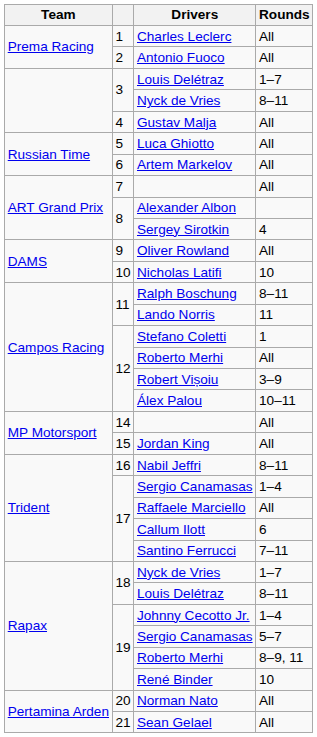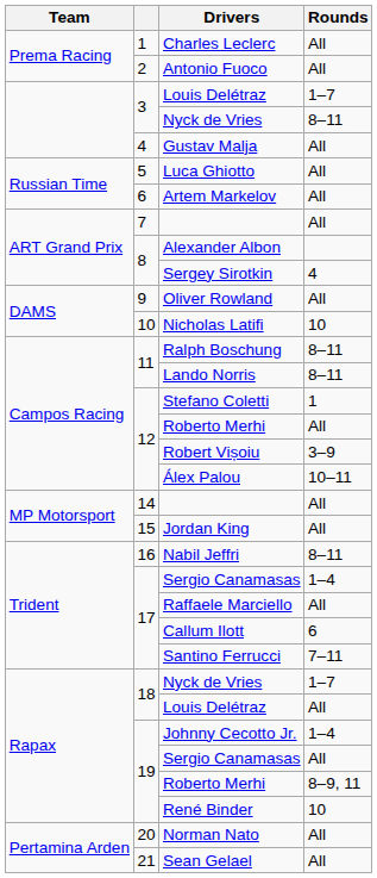 <table class="wikitable" style="font-size: 85%">
 <tr>
 <th>Team</th>
 <th></th>
 <th>Drivers</th>
 <th>Rounds</th>
 </tr>
 <tr>
 <td rowspan=2> <a href='#'>Prema Racing</a></td>
 <td>1</td>
 <td> <a href='#'>Charles Leclerc</a></td>
 <td>All</td>
 </tr>
 <tr>
 <td>2</td>
 <td> <a href='#'>Antonio Fuoco</a></td>
 <td>All</td>
 </tr>
 <tr>
 <td rowspan=3></td>
 <td rowspan=2>3</td>
 <td> <a href='#'>Louis Delétraz</a></td>
 <td>1–7</td>
 </tr>
 <tr>
 <td> <a href='#'>Nyck de Vries</a></td>
 <td>8–11</td>
 </tr>
 <tr>
 <td>4</td>
 <td> <a href='#'>Gustav Malja</a></td>
 <td>All</td>
 </tr>
 <tr>
 <td rowspan=2> <a href='#'>Russian Time</a></td>
 <td>5</td>
 <td> <a href='#'>Luca Ghiotto</a></td>
 <td>All</td>
 </tr>
 <tr>
 <td>6</td>
 <td> <a href='#'>Artem Markelov</a></td>
 <td>All</td>
 </tr>
 <tr>
 <td rowspan=3> <a href='#'>ART Grand Prix</a></td>
 <td>7</td>
 <td></td>
 <td>All</td>
 </tr>
 <tr>
 <td rowspan=2>8</td>
 <td> <a href='#'>Alexander Albon</a></td>
 <td></td>
 </tr>
 <tr>
 <td> <a href='#'>Sergey Sirotkin</a></td>
 <td>4</td>
 </tr>
 <tr>
 <td rowspan=2> <a href='#'>DAMS</a></td>
 <td>9</td>
 <td> <a href='#'>Oliver Rowland</a></td>
 <td>All</td>
 </tr>
 <tr>
 <td>10</td>
 <td> <a href='#'>Nicholas Latifi</a></td>
 <td>10</td>
 </tr>
 <tr>
 <td rowspan=6> <a href='#'>Campos Racing</a></td>
 <td rowspan=2>11</td>
 <td> <a href='#'>Ralph Boschung</a></td>
 <td>8–11</td>
 </tr>
 <tr>
 <td> <a href='#'>Lando Norris</a></td>
-<td>11</td>
+<td>8–11</td>
 </tr>
 <tr>
 <td rowspan=4>12</td>
 <td> <a href='#'>Stefano Coletti</a></td>
 <td>1</td>
 </tr>
 <tr>
 <td> <a href='#'>Roberto Merhi</a></td>
 <td>All</td>
 </tr>
 <tr>
 <td> <a href='#'>Robert Vișoiu</a></td>
 <td>3–9</td>
 </tr>
 <tr>
 <td> <a href='#'>Álex Palou</a></td>
 <td>10–11</td>
 </tr>
 <tr>
 <td rowspan=2> <a href='#'>MP Motorsport</a></td>
 <td>14</td>
 <td></td>
 <td>All</td>
 </tr>
 <tr>
 <td>15</td>
 <td> <a href='#'>Jordan King</a></td>
 <td>All</td>
 </tr>
 <tr>
 <td rowspan=5> <a href='#'>Trident</a></td>
 <td>16</td>
 <td> <a href='#'>Nabil Jeffri</a></td>
 <td>8–11</td>
 </tr>
 <tr>
 <td rowspan=4>17</td>
 <td> <a href='#'>Sergio Canamasas</a></td>
 <td>1–4</td>
 </tr>
 <tr>
 <td> <a href='#'>Raffaele Marciello</a></td>
 <td>All</td>
 </tr>
 <tr>
 <td> <a href='#'>Callum Ilott</a></td>
 <td>6</td>
 </tr>
 <tr>
 <td> <a href='#'>Santino Ferrucci</a></td>
 <td>7–11</td>
 </tr>
 <tr>
 <td rowspan=6> <a href='#'>Rapax</a></td>
 <td rowspan=2>18</td>
 <td> <a href='#'>Nyck de Vries</a></td>
 <td>1–7</td>
 </tr>
 <tr>
 <td> <a href='#'>Louis Delétraz</a></td>
-<td>8–11</td>
+<td>All</td>
 </tr>
 <tr>
 <td rowspan=4>19</td>
 <td> <a href='#'>Johnny Cecotto Jr.</a></td>
 <td>1–4</td>
 </tr>
 <tr>
 <td> <a href='#'>Sergio Canamasas</a></td>
-<td>5–7</td>
+<td>All</td>
 </tr>
 <tr>
 <td> <a href='#'>Roberto Merhi</a></td>
 <td>8–9, 11</td>
 </tr>
 <tr>
 <td> <a href='#'>René Binder</a></td>
 <td>10</td>
 </tr>
 <tr>
 <td rowspan=2> <a href='#'>Pertamina Arden</a></td>
 <td>20</td>
 <td> <a href='#'>Norman Nato</a></td>
 <td>All</td>
 </tr>
 <tr>
 <td>21</td>
 <td> <a href='#'>Sean Gelael</a></td>
 <td>All</td>
 </tr>
 </table>
